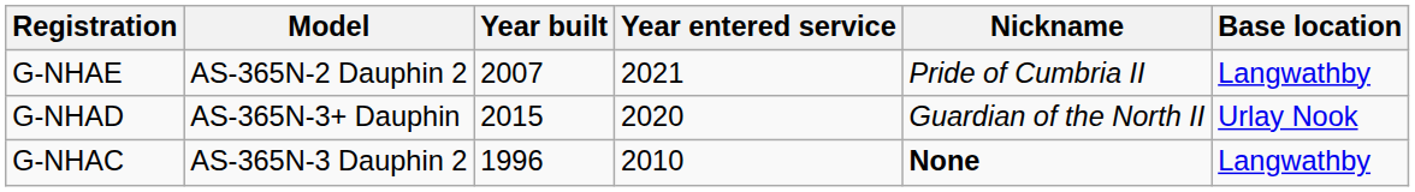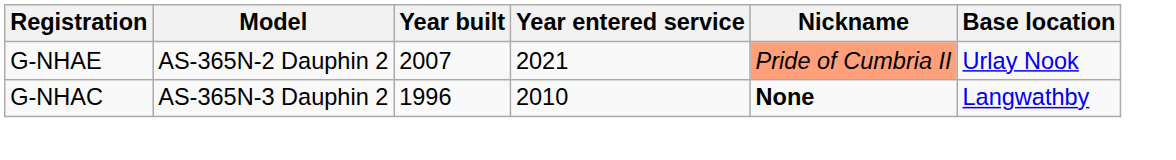 <table class="wikitable">
 <tr>
 <th>Registration</th>
 <th>Model</th>
 <th>Year built</th>
 <th>Year entered service</th>
 <th>Nickname</th>
 <th>Base location</th>
 </tr>
 <tr>
 <td>G-NHAE</td>
 <td>AS-365N-2 Dauphin 2</td>
 <td>2007</td>
 <td>2021</td>
-<td><em>Pride of Cumbria II</em></td>
-<td><a href='#'>Langwathby</a></td>
-</tr>
-<tr>
-<td>G-NHAD</td>
-<td>AS-365N-3+ Dauphin</td>
-<td>2015</td>
-<td>2020</td>
-<td><em>Guardian of the North II</em></td>
+<td style="background: lightsalmon;"><em>Pride of Cumbria II</em></td>
 <td><a href='#'>Urlay Nook</a></td>
 </tr>
 <tr>
 <td>G-NHAC</td>
 <td>AS-365N-3 Dauphin 2</td>
 <td>1996</td>
 <td>2010</td>
 <td><strong>None</strong></td>
 <td><a href='#'>Langwathby</a></td>
 </tr>
 </table>
